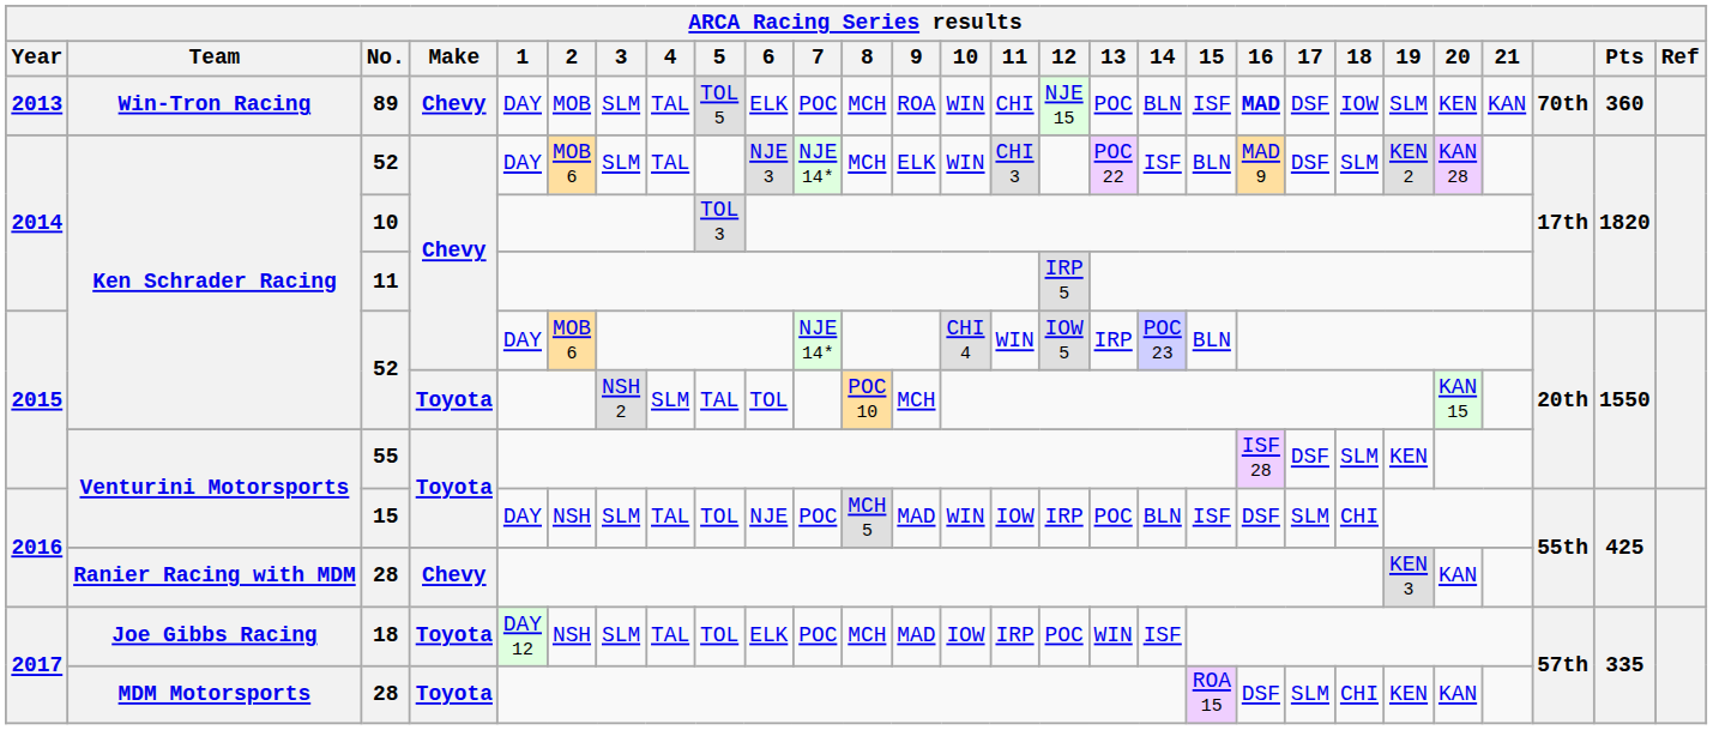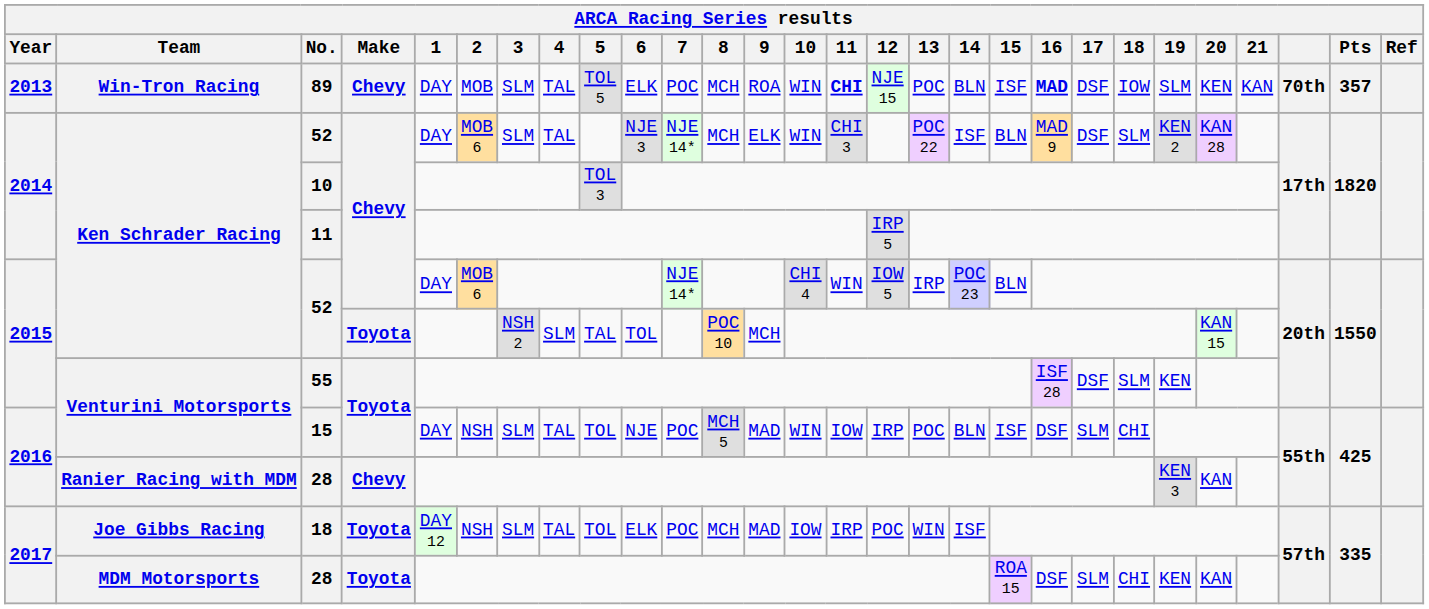 <table class="wikitable" style="text-align:center; font-size:75%">
 <tr>
 <th colspan=45><a href='#'>ARCA Racing Series</a> results</th>
 </tr>
 <tr>
 <th>Year</th>
 <th>Team</th>
 <th>No.</th>
 <th>Make</th>
 <th>1</th>
 <th>2</th>
 <th>3</th>
 <th>4</th>
 <th>5</th>
 <th>6</th>
 <th>7</th>
 <th>8</th>
 <th>9</th>
 <th>10</th>
 <th>11</th>
 <th>12</th>
 <th>13</th>
 <th>14</th>
 <th>15</th>
 <th>16</th>
 <th>17</th>
 <th>18</th>
 <th>19</th>
 <th>20</th>
 <th>21</th>
 <th></th>
 <th>Pts</th>
 <th>Ref</th>
 </tr>
 <tr>
 <th><a href='#'>2013</a></th>
 <th><a href='#'>Win-Tron Racing</a></th>
 <th>89</th>
 <th><a href='#'>Chevy</a></th>
 <td><a href='#'>DAY</a></td>
 <td><a href='#'>MOB</a></td>
 <td><a href='#'>SLM</a></td>
 <td><a href='#'>TAL</a></td>
 <td style="background:#DFDFDF;"><a href='#'>TOL</a><br><small>5</small></td>
 <td><a href='#'>ELK</a></td>
 <td><a href='#'>POC</a></td>
 <td><a href='#'>MCH</a></td>
 <td><a href='#'>ROA</a></td>
 <td><a href='#'>WIN</a></td>
-<td><a href='#'>CHI</a></td>
+<td><strong><a href='#'>CHI</a></strong></td>
 <td style="background:#DFFFDF;"><a href='#'>NJE</a><br><small>15</small></td>
 <td><a href='#'>POC</a></td>
 <td><a href='#'>BLN</a></td>
 <td><a href='#'>ISF</a></td>
 <td><strong><a href='#'>MAD</a></strong></td>
 <td><a href='#'>DSF</a></td>
 <td><a href='#'>IOW</a></td>
 <td><a href='#'>SLM</a></td>
 <td><a href='#'>KEN</a></td>
 <td><a href='#'>KAN</a></td>
 <th>70th</th>
-<th>360</th>
+<th>357</th>
 <th></th>
 </tr>
 <tr>
 <th rowspan=3><a href='#'>2014</a></th>
 <th rowspan=5><a href='#'>Ken Schrader Racing</a></th>
 <th>52</th>
 <th rowspan=4><a href='#'>Chevy</a></th>
 <td><a href='#'>DAY</a></td>
 <td style="background:#FFDF9F;"><a href='#'>MOB</a><br><small>6</small></td>
 <td><a href='#'>SLM</a></td>
 <td><a href='#'>TAL</a></td>
 <td></td>
 <td style="background:#DFDFDF;"><a href='#'>NJE</a><br><small>3</small></td>
 <td style="background:#DFFFDF;"><a href='#'>NJE</a><br><small>14*</small></td>
 <td><a href='#'>MCH</a></td>
 <td><a href='#'>ELK</a></td>
 <td><a href='#'>WIN</a></td>
 <td style="background:#DFDFDF;"><a href='#'>CHI</a><br><small>3</small></td>
 <td></td>
 <td style="background:#EFCFFF;"><a href='#'>POC</a><br><small>22</small></td>
 <td><a href='#'>ISF</a></td>
 <td><a href='#'>BLN</a></td>
 <td style="background:#FFDF9F;"><a href='#'>MAD</a><br><small>9</small></td>
 <td><a href='#'>DSF</a></td>
 <td><a href='#'>SLM</a></td>
 <td style="background:#DFDFDF;"><a href='#'>KEN</a><br><small>2</small></td>
 <td style="background:#EFCFFF;"><a href='#'>KAN</a><br><small>28</small></td>
 <td></td>
 <th rowspan=3>17th</th>
 <th rowspan=3>1820</th>
 <th rowspan=3></th>
 </tr>
 <tr>
 <th>10</th>
 <td colspan=4></td>
 <td style="background:#DFDFDF;"><a href='#'>TOL</a><br><small>3</small></td>
 <td colspan=16></td>
 </tr>
 <tr>
 <th>11</th>
 <td colspan=11></td>
 <td style="background:#DFDFDF;"><a href='#'>IRP</a><br><small>5</small></td>
 <td colspan=9></td>
 </tr>
 <tr>
 <th rowspan=3><a href='#'>2015</a></th>
 <th rowspan=2>52</th>
 <td><a href='#'>DAY</a></td>
 <td style="background:#FFDF9F;"><a href='#'>MOB</a><br><small>6</small></td>
 <td colspan=4></td>
 <td style="background:#DFFFDF;"><a href='#'>NJE</a><br><small>14*</small></td>
 <td colspan=2></td>
 <td style="background:#DFDFDF;"><a href='#'>CHI</a><br><small>4</small></td>
 <td><a href='#'>WIN</a></td>
 <td style="background:#DFDFDF;"><a href='#'>IOW</a><br><small>5</small></td>
 <td><a href='#'>IRP</a></td>
 <td style="background:#CFCFFF;"><a href='#'>POC</a><br><small>23</small></td>
 <td><a href='#'>BLN</a></td>
 <td colspan=6></td>
 <th rowspan=3>20th</th>
 <th rowspan=3>1550</th>
 <th rowspan=3></th>
 </tr>
 <tr>
 <th><a href='#'>Toyota</a></th>
 <td colspan=2></td>
 <td style="background:#DFDFDF;"><a href='#'>NSH</a><br><small>2</small></td>
 <td><a href='#'>SLM</a></td>
 <td><a href='#'>TAL</a></td>
 <td><a href='#'>TOL</a></td>
 <td></td>
 <td style="background:#FFDF9F;"><a href='#'>POC</a><br><small>10</small></td>
 <td><a href='#'>MCH</a></td>
 <td colspan=10></td>
 <td style="background:#DFFFDF;"><a href='#'>KAN</a><br><small>15</small></td>
 <td></td>
 </tr>
 <tr>
 <th rowspan=2><a href='#'>Venturini Motorsports</a></th>
 <th>55</th>
 <th rowspan=2><a href='#'>Toyota</a></th>
 <td colspan=15></td>
 <td style="background:#EFCFFF;"><a href='#'>ISF</a><br><small>28</small></td>
 <td><a href='#'>DSF</a></td>
 <td><a href='#'>SLM</a></td>
 <td><a href='#'>KEN</a></td>
 <td colspan=2></td>
 </tr>
 <tr>
 <th rowspan=2><a href='#'>2016</a></th>
 <th>15</th>
 <td><a href='#'>DAY</a></td>
 <td><a href='#'>NSH</a></td>
 <td><a href='#'>SLM</a></td>
 <td><a href='#'>TAL</a></td>
 <td><a href='#'>TOL</a></td>
 <td><a href='#'>NJE</a></td>
 <td><a href='#'>POC</a></td>
 <td style="background:#DFDFDF;"><a href='#'>MCH</a><br><small>5</small></td>
 <td><a href='#'>MAD</a></td>
 <td><a href='#'>WIN</a></td>
 <td><a href='#'>IOW</a></td>
 <td><a href='#'>IRP</a></td>
 <td><a href='#'>POC</a></td>
 <td><a href='#'>BLN</a></td>
 <td><a href='#'>ISF</a></td>
 <td><a href='#'>DSF</a></td>
 <td><a href='#'>SLM</a></td>
 <td><a href='#'>CHI</a></td>
 <td colspan=3></td>
 <th rowspan=2>55th</th>
 <th rowspan=2>425</th>
 <th rowspan=2></th>
 </tr>
 <tr>
 <th><a href='#'>Ranier Racing with MDM</a></th>
 <th>28</th>
 <th><a href='#'>Chevy</a></th>
 <td colspan=18></td>
 <td style="background:#DFDFDF;"><a href='#'>KEN</a><br><small>3</small></td>
 <td><a href='#'>KAN</a></td>
 <td></td>
 </tr>
 <tr>
 <th rowspan=2><a href='#'>2017</a></th>
 <th><a href='#'>Joe Gibbs Racing</a></th>
 <th>18</th>
 <th><a href='#'>Toyota</a></th>
 <td style="background:#DFFFDF;"><a href='#'>DAY</a><br><small>12</small></td>
 <td><a href='#'>NSH</a></td>
 <td><a href='#'>SLM</a></td>
 <td><a href='#'>TAL</a></td>
 <td><a href='#'>TOL</a></td>
 <td><a href='#'>ELK</a></td>
 <td><a href='#'>POC</a></td>
 <td><a href='#'>MCH</a></td>
 <td><a href='#'>MAD</a></td>
 <td><a href='#'>IOW</a></td>
 <td><a href='#'>IRP</a></td>
 <td><a href='#'>POC</a></td>
 <td><a href='#'>WIN</a></td>
 <td><a href='#'>ISF</a></td>
 <td colspan=7></td>
 <th rowspan=2>57th</th>
 <th rowspan=2>335</th>
 <th rowspan=2></th>
 </tr>
 <tr>
 <th><a href='#'>MDM Motorsports</a></th>
 <th>28</th>
 <th><a href='#'>Toyota</a></th>
 <td colspan=14></td>
 <td style="background:#EFCFFF;"><a href='#'>ROA</a><br><small>15</small></td>
 <td><a href='#'>DSF</a></td>
 <td><a href='#'>SLM</a></td>
 <td><a href='#'>CHI</a></td>
 <td><a href='#'>KEN</a></td>
 <td><a href='#'>KAN</a></td>
 <td></td>
 </tr>
 </table>
